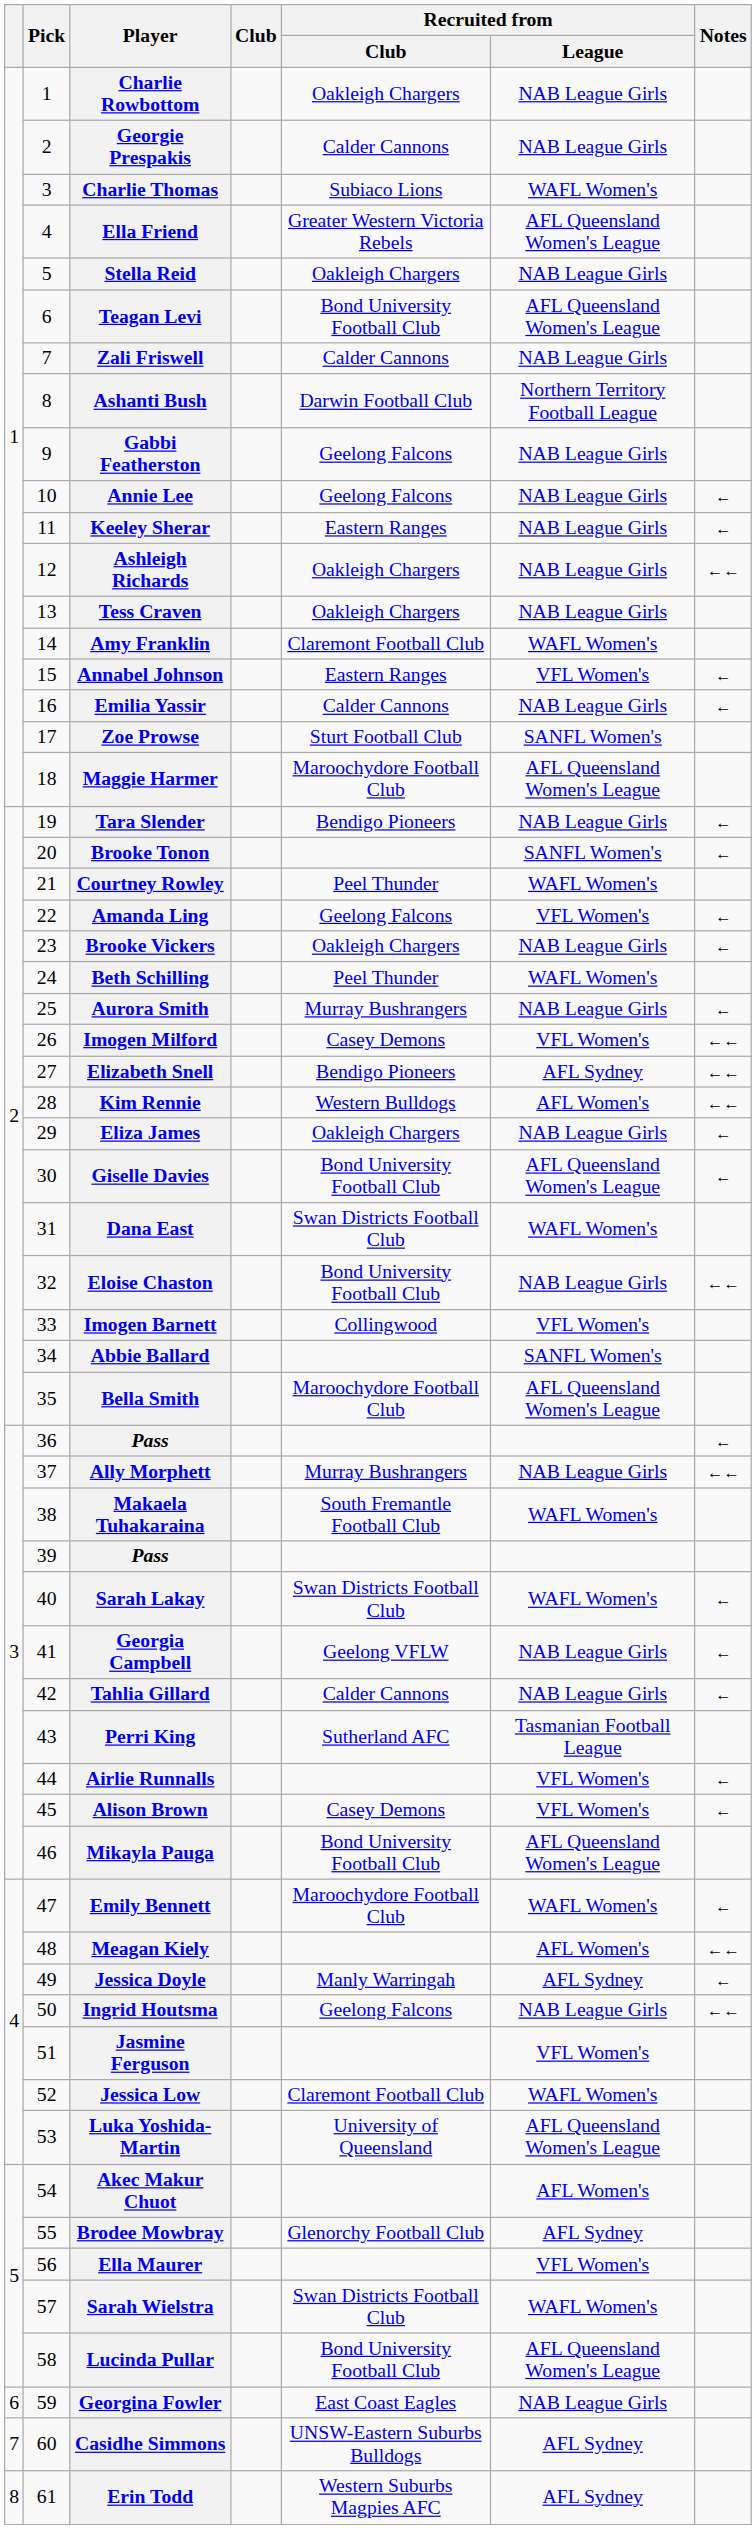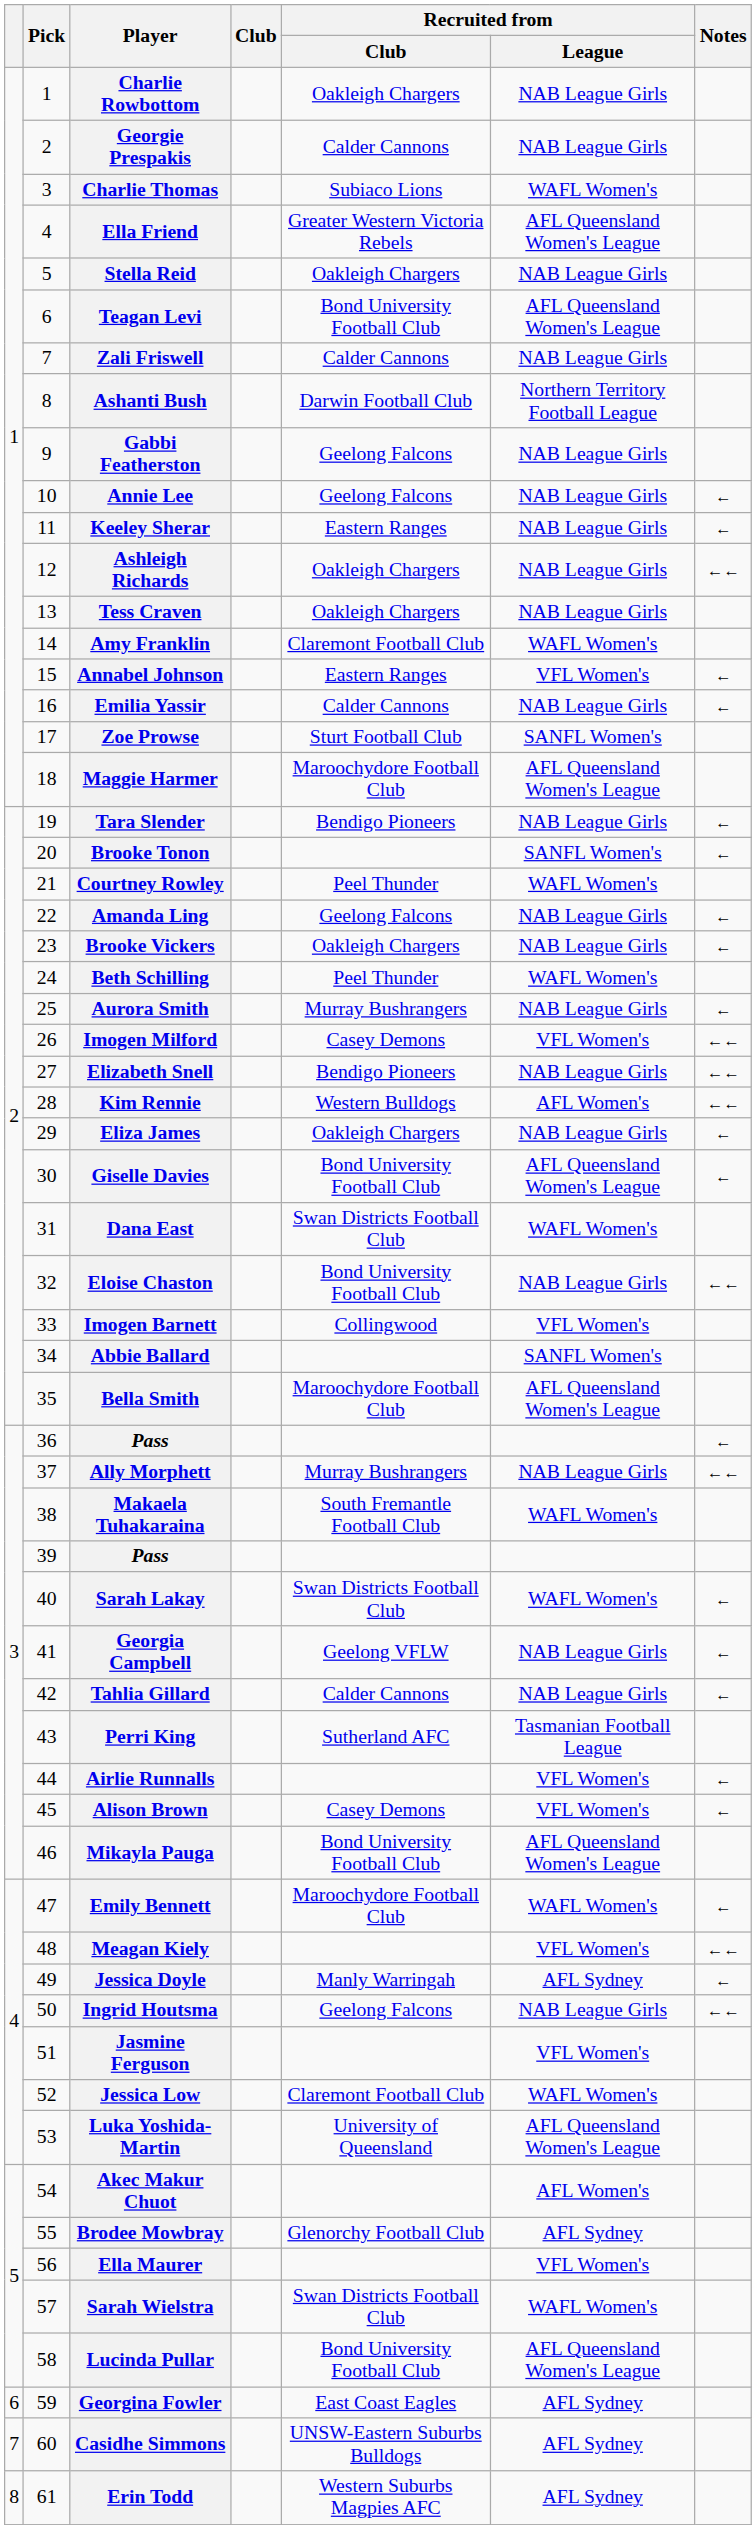 <table class="wikitable sortable plainrowheaders" style="text-align:center;">
 <tr>
 <th scope="col" rowspan=2></th>
 <th scope="col" rowspan=2>Pick</th>
 <th scope="col" rowspan=2>Player</th>
 <th scope="col" rowspan=2>Club</th>
 <th scope="col" colspan=2>Recruited from</th>
 <th scope="col" class="unsortable" rowspan=2>Notes</th>
 </tr>
 <tr>
 <th scope="col">Club</th>
 <th scope="col">League</th>
 </tr>
 <tr>
 <td rowspan=18>1</td>
 <td>1</td>
 <th scope="row"><a href='#'>Charlie Rowbottom</a></th>
 <td></td>
 <td><a href='#'>Oakleigh Chargers</a></td>
 <td><a href='#'>NAB League Girls</a></td>
 <td></td>
 </tr>
 <tr>
 <td>2</td>
 <th scope="row"><a href='#'>Georgie Prespakis</a></th>
 <td></td>
 <td><a href='#'>Calder Cannons</a></td>
 <td><a href='#'>NAB League Girls</a></td>
 <td></td>
 </tr>
 <tr>
 <td>3</td>
 <th scope="row"><a href='#'>Charlie Thomas</a></th>
 <td></td>
 <td><a href='#'>Subiaco Lions</a></td>
 <td><a href='#'>WAFL Women's</a></td>
 <td></td>
 </tr>
 <tr>
 <td>4</td>
 <th scope="row"><a href='#'>Ella Friend</a></th>
 <td></td>
 <td><a href='#'>Greater Western Victoria Rebels</a></td>
 <td><a href='#'>AFL Queensland Women's League</a></td>
 <td></td>
 </tr>
 <tr>
 <td>5</td>
 <th scope="row"><a href='#'>Stella Reid</a></th>
 <td></td>
 <td><a href='#'>Oakleigh Chargers</a></td>
 <td><a href='#'>NAB League Girls</a></td>
 <td></td>
 </tr>
 <tr>
 <td>6</td>
 <th scope="row"><a href='#'>Teagan Levi</a></th>
 <td></td>
 <td><a href='#'>Bond University Football Club</a></td>
 <td><a href='#'>AFL Queensland Women's League</a></td>
 <td></td>
 </tr>
 <tr>
 <td>7</td>
 <th scope="row"><a href='#'>Zali Friswell</a></th>
 <td></td>
 <td><a href='#'>Calder Cannons</a></td>
 <td><a href='#'>NAB League Girls</a></td>
 <td></td>
 </tr>
 <tr>
 <td>8</td>
 <th scope="row"><a href='#'>Ashanti Bush</a></th>
 <td></td>
 <td><a href='#'>Darwin Football Club</a></td>
 <td><a href='#'>Northern Territory Football League</a></td>
 <td></td>
 </tr>
 <tr>
 <td>9</td>
 <th scope="row"><a href='#'>Gabbi Featherston</a></th>
 <td></td>
 <td><a href='#'>Geelong Falcons</a></td>
 <td><a href='#'>NAB League Girls</a></td>
 <td></td>
 </tr>
 <tr>
 <td>10</td>
 <th scope="row"><a href='#'>Annie Lee</a></th>
 <td></td>
 <td><a href='#'>Geelong Falcons</a></td>
 <td><a href='#'>NAB League Girls</a></td>
 <td><small>←</small></td>
 </tr>
 <tr>
 <td>11</td>
 <th scope="row"><a href='#'>Keeley Sherar</a></th>
 <td></td>
 <td><a href='#'>Eastern Ranges</a></td>
 <td><a href='#'>NAB League Girls</a></td>
 <td><small>←</small></td>
 </tr>
 <tr>
 <td>12</td>
 <th scope="row"><a href='#'>Ashleigh Richards</a></th>
 <td></td>
 <td><a href='#'>Oakleigh Chargers</a></td>
 <td><a href='#'>NAB League Girls</a></td>
 <td><small>←←</small></td>
 </tr>
 <tr>
 <td>13</td>
 <th scope="row"><a href='#'>Tess Craven</a></th>
 <td></td>
 <td><a href='#'>Oakleigh Chargers</a></td>
 <td><a href='#'>NAB League Girls</a></td>
 <td></td>
 </tr>
 <tr>
 <td>14</td>
 <th scope="row"><a href='#'>Amy Franklin</a></th>
 <td></td>
 <td><a href='#'>Claremont Football Club</a></td>
 <td><a href='#'>WAFL Women's</a></td>
 <td></td>
 </tr>
 <tr>
 <td>15</td>
 <th scope="row"><a href='#'>Annabel Johnson</a></th>
 <td></td>
 <td><a href='#'>Eastern Ranges</a></td>
 <td><a href='#'>VFL Women's</a></td>
 <td><small>←</small></td>
 </tr>
 <tr>
 <td>16</td>
 <th scope="row"><a href='#'>Emilia Yassir</a></th>
 <td></td>
 <td><a href='#'>Calder Cannons</a></td>
 <td><a href='#'>NAB League Girls</a></td>
 <td><small>←</small></td>
 </tr>
 <tr>
 <td>17</td>
 <th scope="row"><a href='#'>Zoe Prowse</a></th>
 <td></td>
 <td><a href='#'>Sturt Football Club</a></td>
 <td><a href='#'>SANFL Women's</a></td>
 <td></td>
 </tr>
 <tr>
 <td>18</td>
 <th scope="row"><a href='#'>Maggie Harmer</a></th>
 <td></td>
 <td><a href='#'>Maroochydore Football Club</a></td>
 <td><a href='#'>AFL Queensland Women's League</a></td>
 <td></td>
 </tr>
 <tr>
 <td rowspan=17>2</td>
 <td>19</td>
 <th scope="row"><a href='#'>Tara Slender</a></th>
 <td></td>
 <td><a href='#'>Bendigo Pioneers</a></td>
 <td><a href='#'>NAB League Girls</a></td>
 <td><small>←</small></td>
 </tr>
 <tr>
 <td>20</td>
 <th scope="row"><a href='#'>Brooke Tonon</a></th>
 <td></td>
 <td></td>
 <td><a href='#'>SANFL Women's</a></td>
 <td><small>←</small></td>
 </tr>
 <tr>
 <td>21</td>
 <th scope="row"><a href='#'>Courtney Rowley</a></th>
 <td></td>
 <td><a href='#'>Peel Thunder</a></td>
 <td><a href='#'>WAFL Women's</a></td>
 <td></td>
 </tr>
 <tr>
 <td>22</td>
 <th scope="row"><a href='#'>Amanda Ling</a></th>
 <td></td>
 <td><a href='#'>Geelong Falcons</a></td>
-<td><a href='#'>VFL Women's</a></td>
+<td><a href='#'>NAB League Girls</a></td>
 <td><small>←</small></td>
 </tr>
 <tr>
 <td>23</td>
 <th scope="row"><a href='#'>Brooke Vickers</a></th>
 <td></td>
 <td><a href='#'>Oakleigh Chargers</a></td>
 <td><a href='#'>NAB League Girls</a></td>
 <td><small>←</small></td>
 </tr>
 <tr>
 <td>24</td>
 <th scope="row"><a href='#'>Beth Schilling</a></th>
 <td></td>
 <td><a href='#'>Peel Thunder</a></td>
 <td><a href='#'>WAFL Women's</a></td>
 <td></td>
 </tr>
 <tr>
 <td>25</td>
 <th scope="row"><a href='#'>Aurora Smith</a></th>
 <td></td>
 <td><a href='#'>Murray Bushrangers</a></td>
 <td><a href='#'>NAB League Girls</a></td>
 <td><small>←</small></td>
 </tr>
 <tr>
 <td>26</td>
 <th scope="row"><a href='#'>Imogen Milford</a></th>
 <td></td>
 <td><a href='#'>Casey Demons</a></td>
 <td><a href='#'>VFL Women's</a></td>
 <td><small>←←</small></td>
 </tr>
 <tr>
 <td>27</td>
 <th scope="row"><a href='#'>Elizabeth Snell</a></th>
 <td></td>
 <td><a href='#'>Bendigo Pioneers</a></td>
-<td><a href='#'>AFL Sydney</a></td>
+<td><a href='#'>NAB League Girls</a></td>
 <td><small>←←</small></td>
 </tr>
 <tr>
 <td>28</td>
 <th scope="row"><a href='#'>Kim Rennie</a></th>
 <td></td>
 <td><a href='#'>Western Bulldogs</a></td>
 <td><a href='#'>AFL Women's</a></td>
 <td><small>←←</small></td>
 </tr>
 <tr>
 <td>29</td>
 <th scope="row"><a href='#'>Eliza James</a></th>
 <td></td>
 <td><a href='#'>Oakleigh Chargers</a></td>
 <td><a href='#'>NAB League Girls</a></td>
 <td><small>←</small></td>
 </tr>
 <tr>
 <td>30</td>
 <th scope="row"><a href='#'>Giselle Davies</a></th>
 <td></td>
 <td><a href='#'>Bond University Football Club</a></td>
 <td><a href='#'>AFL Queensland Women's League</a></td>
 <td><small>←</small></td>
 </tr>
 <tr>
 <td>31</td>
 <th scope="row"><a href='#'>Dana East</a></th>
 <td></td>
 <td><a href='#'>Swan Districts Football Club</a></td>
 <td><a href='#'>WAFL Women's</a></td>
 <td></td>
 </tr>
 <tr>
 <td>32</td>
 <th scope="row"><a href='#'>Eloise Chaston</a></th>
 <td></td>
 <td><a href='#'>Bond University Football Club</a></td>
 <td><a href='#'>NAB League Girls</a></td>
 <td><small>←←</small></td>
 </tr>
 <tr>
 <td>33</td>
 <th scope="row"><a href='#'>Imogen Barnett</a></th>
 <td></td>
 <td><a href='#'>Collingwood</a></td>
 <td><a href='#'>VFL Women's</a></td>
 <td></td>
 </tr>
 <tr>
 <td>34</td>
 <th scope="row"><a href='#'>Abbie Ballard</a></th>
 <td></td>
 <td></td>
 <td><a href='#'>SANFL Women's</a></td>
 <td></td>
 </tr>
 <tr>
 <td>35</td>
 <th scope="row"><a href='#'>Bella Smith</a></th>
 <td></td>
 <td><a href='#'>Maroochydore Football Club</a></td>
 <td><a href='#'>AFL Queensland Women's League</a></td>
 <td></td>
 </tr>
 <tr>
 <td rowspan=11>3</td>
 <td>36</td>
 <th scope="row"><em>Pass</em></th>
 <td></td>
 <td></td>
 <td></td>
 <td><small>←</small></td>
 </tr>
 <tr>
 <td>37</td>
 <th scope="row"><a href='#'>Ally Morphett</a></th>
 <td></td>
 <td><a href='#'>Murray Bushrangers</a></td>
 <td><a href='#'>NAB League Girls</a></td>
 <td><small>←←</small></td>
 </tr>
 <tr>
 <td>38</td>
 <th scope="row"><a href='#'>Makaela Tuhakaraina</a></th>
 <td></td>
 <td><a href='#'>South Fremantle Football Club</a></td>
 <td><a href='#'>WAFL Women's</a></td>
 <td><small></small></td>
 </tr>
 <tr>
 <td>39</td>
 <th scope="row"><em>Pass</em></th>
 <td></td>
 <td></td>
 <td></td>
 <td></td>
 </tr>
 <tr>
 <td>40</td>
 <th scope="row"><a href='#'>Sarah Lakay</a></th>
 <td></td>
 <td><a href='#'>Swan Districts Football Club</a></td>
 <td><a href='#'>WAFL Women's</a></td>
 <td><small>←</small></td>
 </tr>
 <tr>
 <td>41</td>
 <th scope="row"><a href='#'>Georgia Campbell</a></th>
 <td></td>
 <td><a href='#'>Geelong VFLW</a></td>
 <td><a href='#'>NAB League Girls</a></td>
 <td><small>←</small></td>
 </tr>
 <tr>
 <td>42</td>
 <th scope="row"><a href='#'>Tahlia Gillard</a></th>
 <td></td>
 <td><a href='#'>Calder Cannons</a></td>
 <td><a href='#'>NAB League Girls</a></td>
 <td><small>←</small></td>
 </tr>
 <tr>
 <td>43</td>
 <th scope="row"><a href='#'>Perri King</a></th>
 <td></td>
 <td><a href='#'>Sutherland AFC</a></td>
 <td><a href='#'>Tasmanian Football League</a></td>
 <td></td>
 </tr>
 <tr>
 <td>44</td>
 <th scope="row"><a href='#'>Airlie Runnalls</a></th>
 <td></td>
 <td></td>
 <td><a href='#'>VFL Women's</a></td>
 <td><small>←</small></td>
 </tr>
 <tr>
 <td>45</td>
 <th scope="row"><a href='#'>Alison Brown</a></th>
 <td></td>
 <td><a href='#'>Casey Demons</a></td>
 <td><a href='#'>VFL Women's</a></td>
 <td><small>←</small></td>
 </tr>
 <tr>
 <td>46</td>
 <th scope="row"><a href='#'>Mikayla Pauga</a></th>
 <td></td>
 <td><a href='#'>Bond University Football Club</a></td>
 <td><a href='#'>AFL Queensland Women's League</a></td>
 <td></td>
 </tr>
 <tr>
 <td rowspan=7>4</td>
 <td>47</td>
 <th scope="row"><a href='#'>Emily Bennett</a></th>
 <td></td>
 <td><a href='#'>Maroochydore Football Club</a></td>
 <td><a href='#'>WAFL Women's</a></td>
 <td><small>←</small></td>
 </tr>
 <tr>
 <td>48</td>
 <th scope="row"><a href='#'>Meagan Kiely</a></th>
 <td></td>
 <td></td>
-<td><a href='#'>AFL Women's</a></td>
+<td><a href='#'>VFL Women's</a></td>
 <td><small>←←</small></td>
 </tr>
 <tr>
 <td>49</td>
 <th scope="row"><a href='#'>Jessica Doyle</a></th>
 <td></td>
 <td><a href='#'>Manly Warringah</a></td>
 <td><a href='#'>AFL Sydney</a></td>
 <td><small>←</small></td>
 </tr>
 <tr>
 <td>50</td>
 <th scope="row"><a href='#'>Ingrid Houtsma</a></th>
 <td></td>
 <td><a href='#'>Geelong Falcons</a></td>
 <td><a href='#'>NAB League Girls</a></td>
 <td><small>←←</small></td>
 </tr>
 <tr>
 <td>51</td>
 <th scope="row"><a href='#'>Jasmine Ferguson</a></th>
 <td></td>
 <td></td>
 <td><a href='#'>VFL Women's</a></td>
 <td></td>
 </tr>
 <tr>
 <td>52</td>
 <th scope="row"><a href='#'>Jessica Low</a></th>
 <td></td>
 <td><a href='#'>Claremont Football Club</a></td>
 <td><a href='#'>WAFL Women's</a></td>
 <td></td>
 </tr>
 <tr>
 <td>53</td>
 <th scope="row"><a href='#'>Luka Yoshida-Martin</a></th>
 <td></td>
 <td><a href='#'>University of Queensland</a></td>
 <td><a href='#'>AFL Queensland Women's League</a></td>
 <td></td>
 </tr>
 <tr>
 <td rowspan=5>5</td>
 <td>54</td>
 <th scope="row"><a href='#'>Akec Makur Chuot</a></th>
 <td></td>
 <td></td>
 <td><a href='#'>AFL Women's</a></td>
 <td></td>
 </tr>
 <tr>
 <td>55</td>
 <th scope="row"><a href='#'>Brodee Mowbray</a></th>
 <td></td>
 <td><a href='#'>Glenorchy Football Club</a></td>
 <td><a href='#'>AFL Sydney</a></td>
 <td></td>
 </tr>
 <tr>
 <td>56</td>
 <th scope="row"><a href='#'>Ella Maurer</a></th>
 <td></td>
 <td></td>
 <td><a href='#'>VFL Women's</a></td>
 <td></td>
 </tr>
 <tr>
 <td>57</td>
 <th scope="row"><a href='#'>Sarah Wielstra</a></th>
 <td></td>
 <td><a href='#'>Swan Districts Football Club</a></td>
 <td><a href='#'>WAFL Women's</a></td>
 <td></td>
 </tr>
 <tr>
 <td>58</td>
 <th scope="row"><a href='#'>Lucinda Pullar</a></th>
 <td></td>
 <td><a href='#'>Bond University Football Club</a></td>
 <td><a href='#'>AFL Queensland Women's League</a></td>
 <td></td>
 </tr>
 <tr>
 <td>6</td>
 <td>59</td>
 <th scope="row"><a href='#'>Georgina Fowler</a></th>
 <td></td>
 <td><a href='#'>East Coast Eagles</a></td>
-<td><a href='#'>NAB League Girls</a></td>
+<td><a href='#'>AFL Sydney</a></td>
 <td></td>
 </tr>
 <tr>
 <td>7</td>
 <td>60</td>
 <th scope="row"><a href='#'>Casidhe Simmons</a></th>
 <td></td>
 <td><a href='#'>UNSW-Eastern Suburbs Bulldogs</a></td>
 <td><a href='#'>AFL Sydney</a></td>
 <td></td>
 </tr>
 <tr>
 <td>8</td>
 <td>61</td>
 <th scope="row"><a href='#'>Erin Todd</a></th>
 <td></td>
 <td><a href='#'>Western Suburbs Magpies AFC</a></td>
 <td><a href='#'>AFL Sydney</a></td>
 <td></td>
 </tr>
 <tr>
 </tr>
 </table>
